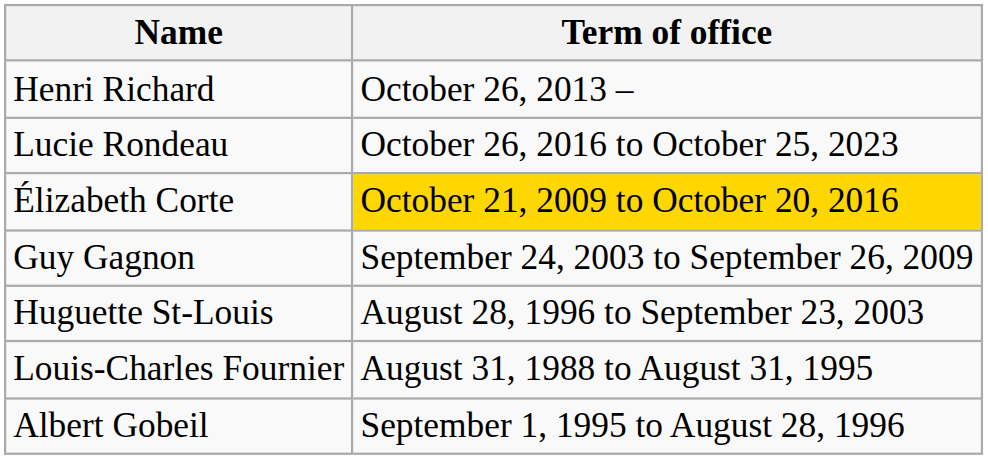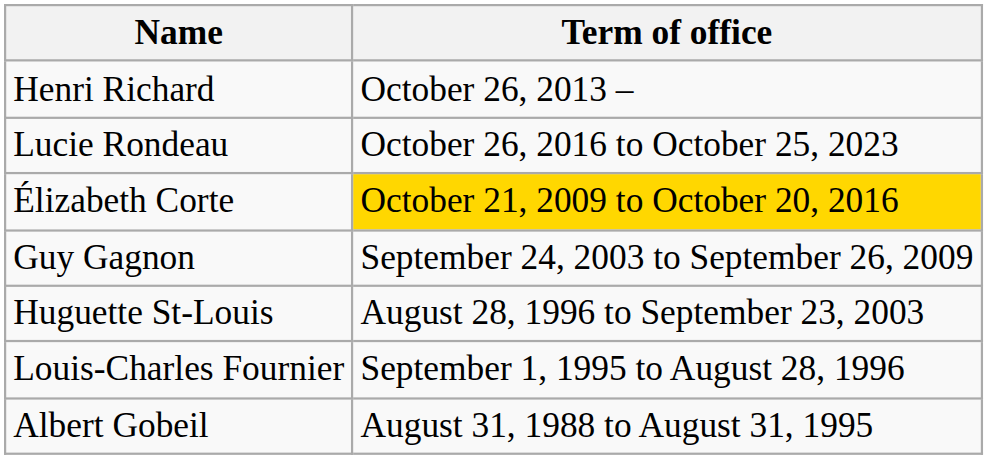 <table class="wikitable">
 <tr>
 <th>Name</th>
 <th>Term of office</th>
 </tr>
 <tr>
 <td>Henri Richard</td>
 <td>October 26, 2013 –</td>
 </tr>
 <tr>
 <td>Lucie Rondeau</td>
 <td>October 26, 2016 to October 25, 2023</td>
 </tr>
 <tr>
 <td>Élizabeth Corte</td>
 <td style="background: gold;">October 21, 2009 to October 20, 2016</td>
 </tr>
 <tr>
 <td>Guy Gagnon</td>
 <td>September 24, 2003 to September 26, 2009</td>
 </tr>
 <tr>
 <td>Huguette St-Louis</td>
 <td>August 28, 1996 to September 23, 2003</td>
 </tr>
 <tr>
 <td>Louis-Charles Fournier</td>
-<td>August 31, 1988 to August 31, 1995</td>
+<td>September 1, 1995 to August 28, 1996</td>
 </tr>
 <tr>
 <td>Albert Gobeil</td>
-<td>September 1, 1995 to August 28, 1996</td>
+<td>August 31, 1988 to August 31, 1995</td>
 </tr>
 </table>
